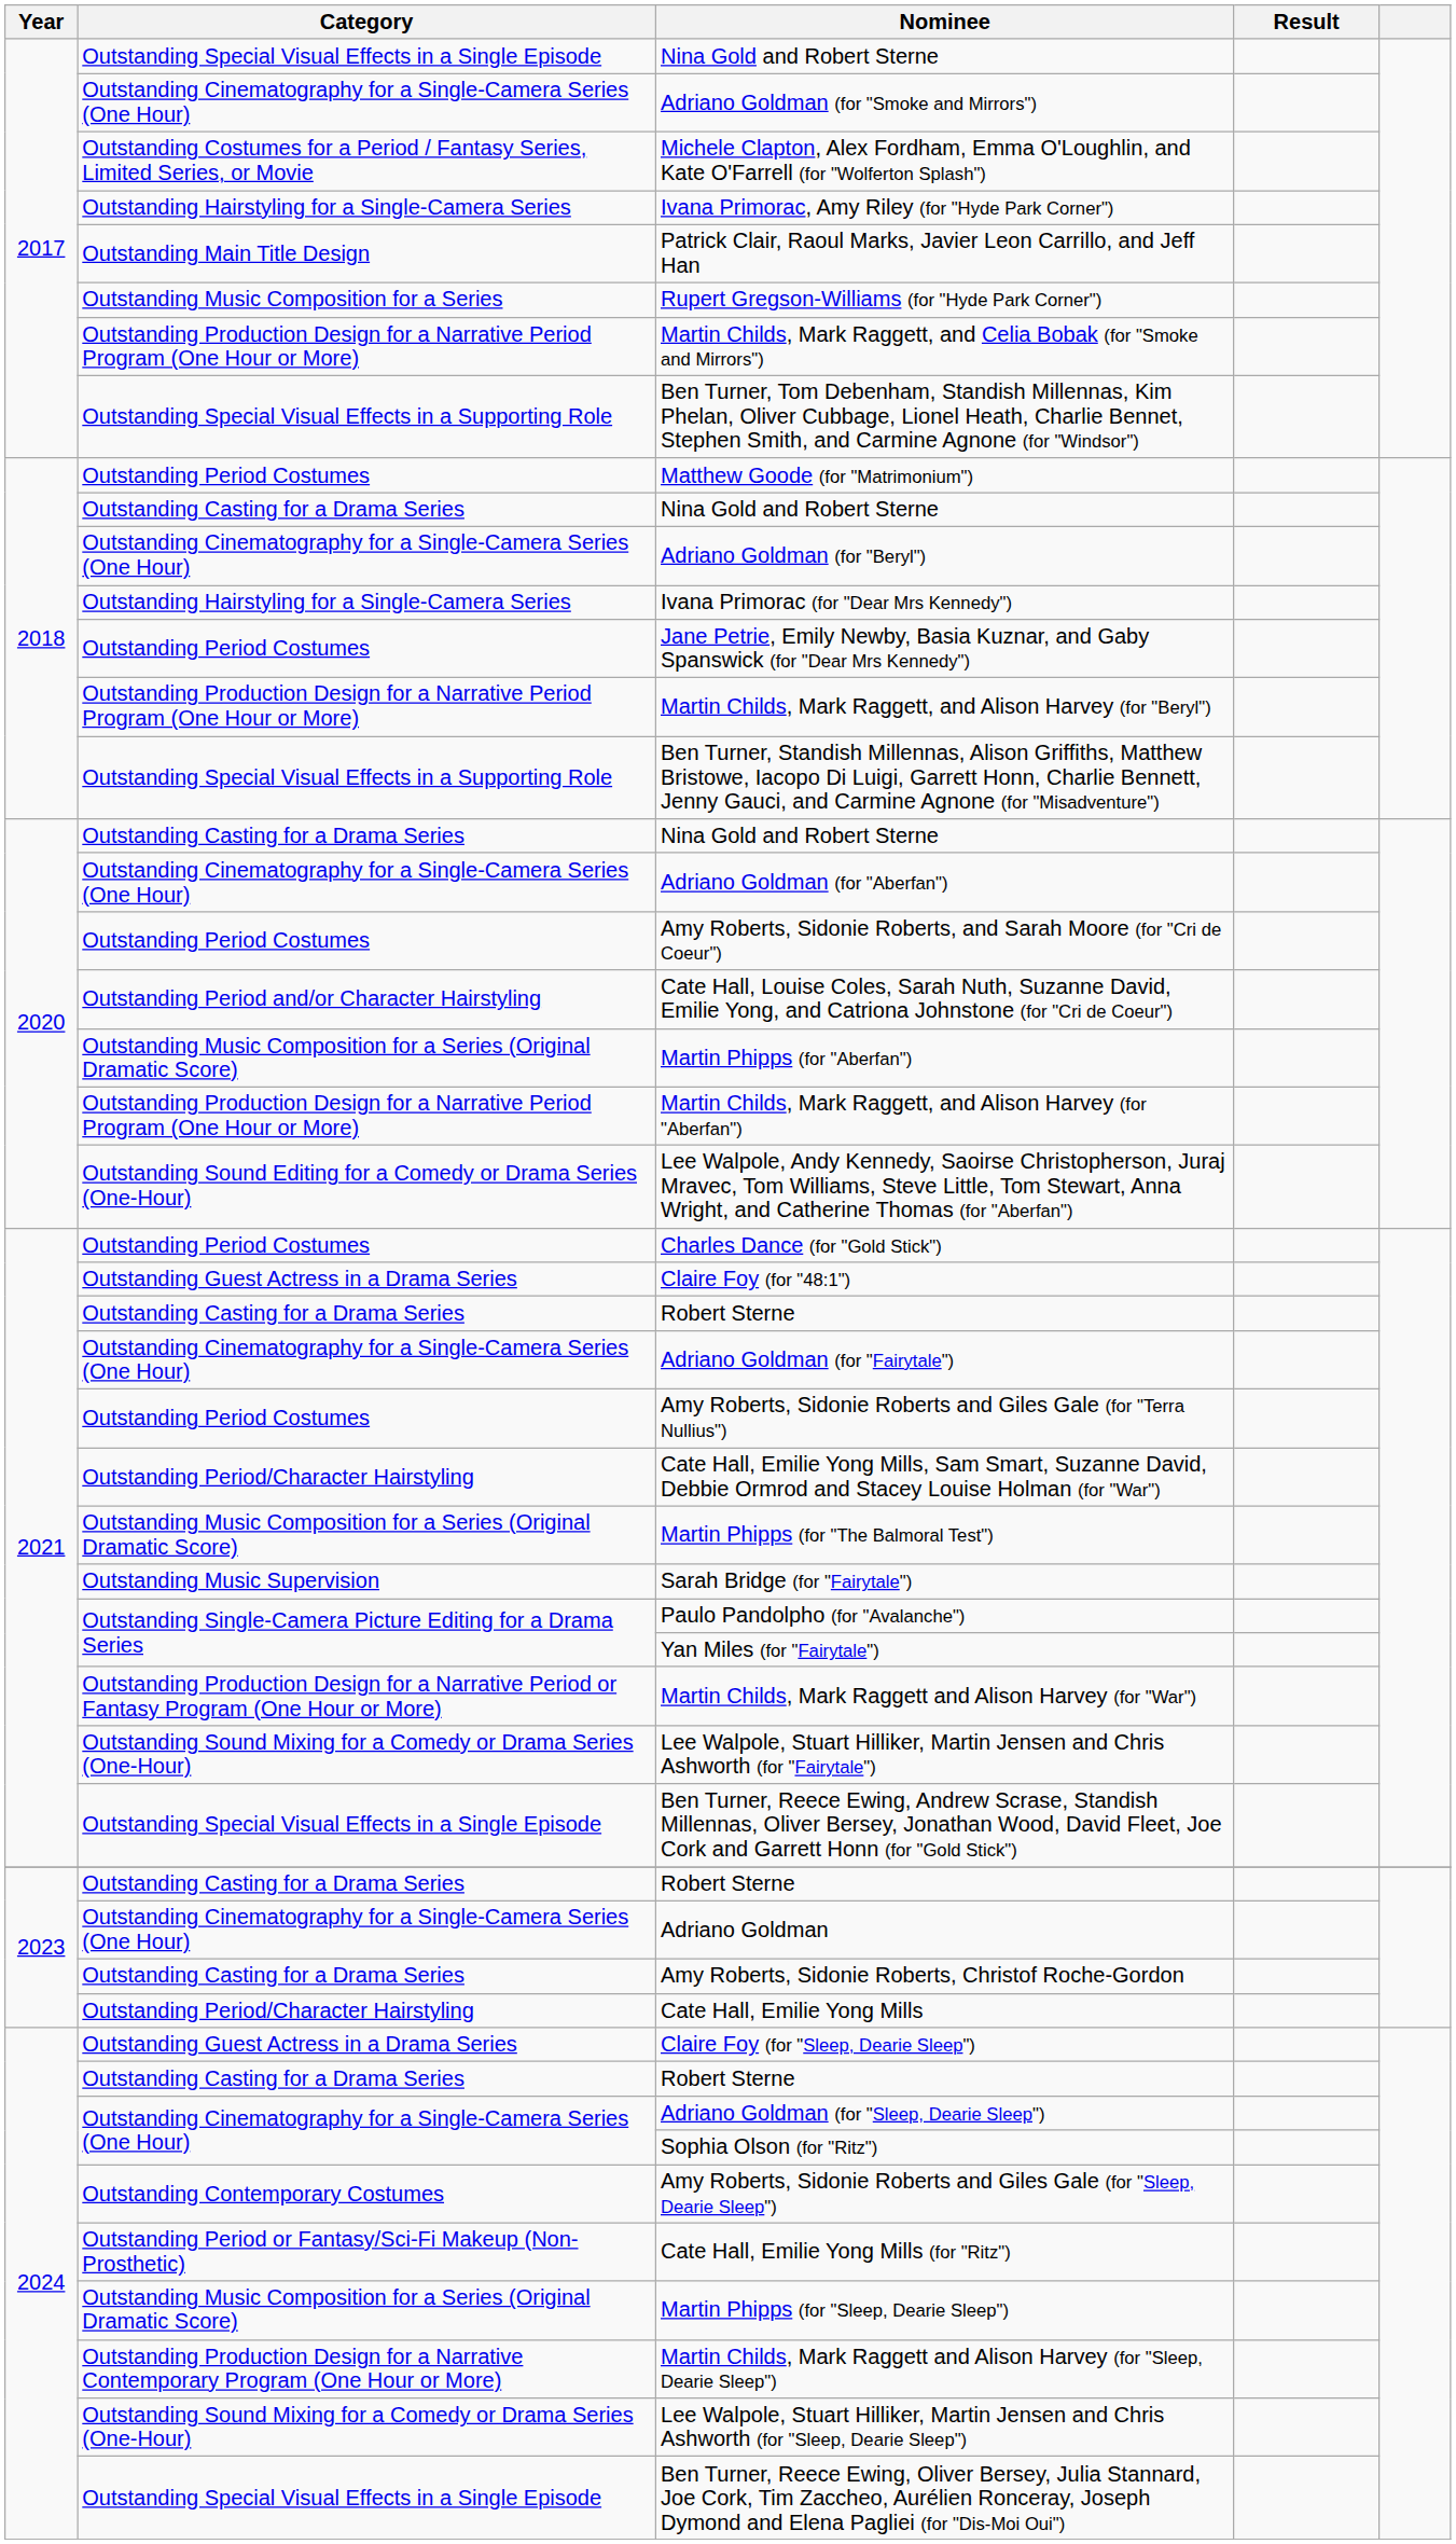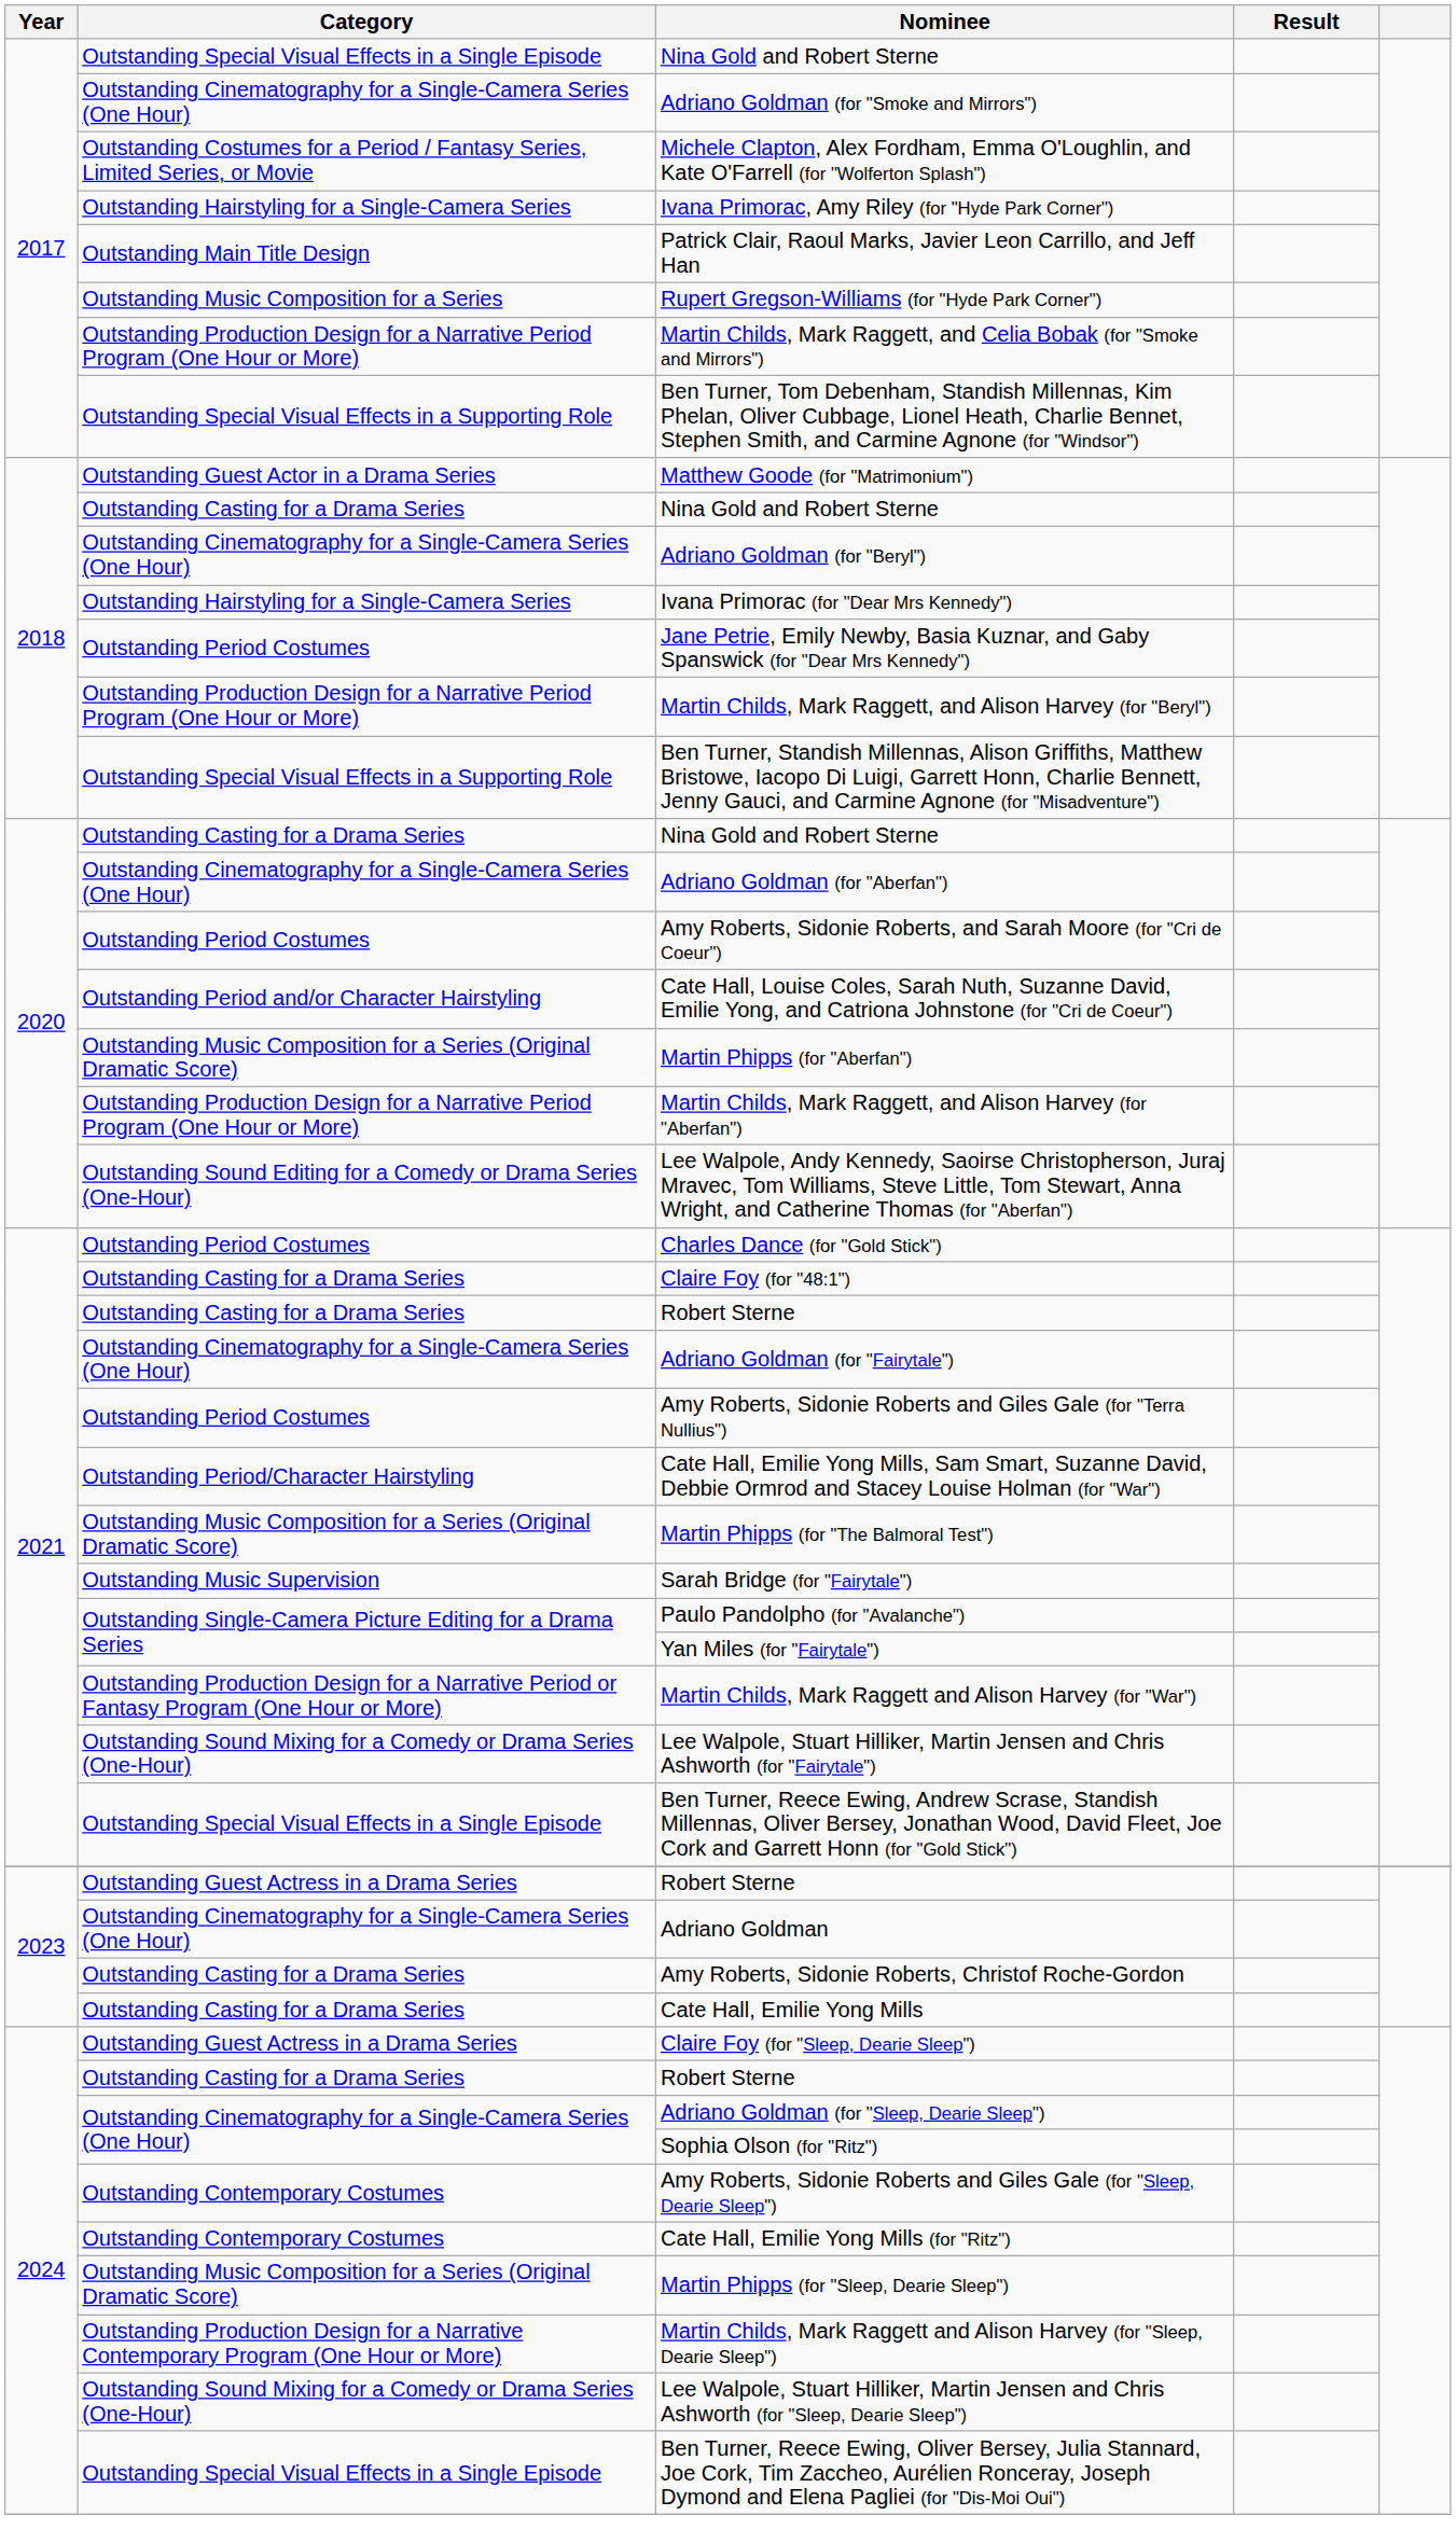 <table class="wikitable" style="width:85%;">
 <tr>
 <th width=5%>Year</th>
 <th style="width:40%;">Category</th>
 <th style="width:40%;">Nominee</th>
 <th style="width:10%;">Result</th>
 <th width=5%></th>
 </tr>
 <tr>
 <td style="text-align: center;" rowspan="8"><a href='#'>2017</a></td>
 <td><a href='#'>Outstanding Special Visual Effects in a Single Episode</a></td>
 <td><a href='#'>Nina Gold</a> and Robert Sterne</td>
 <td></td>
 <td rowspan="8"></td>
 </tr>
 <tr>
 <td><a href='#'>Outstanding Cinematography for a Single-Camera Series (One Hour)</a></td>
 <td><a href='#'>Adriano Goldman</a> <small>(for "Smoke and Mirrors")</small></td>
 <td></td>
 </tr>
 <tr>
 <td><a href='#'>Outstanding Costumes for a Period / Fantasy Series, Limited Series, or Movie</a></td>
 <td><a href='#'>Michele Clapton</a>, Alex Fordham, Emma O'Loughlin, and Kate O'Farrell <small>(for "Wolferton Splash")</small></td>
 <td></td>
 </tr>
 <tr>
 <td><a href='#'>Outstanding Hairstyling for a Single-Camera Series</a></td>
 <td><a href='#'>Ivana Primorac</a>, Amy Riley <small>(for "Hyde Park Corner")</small></td>
 <td></td>
 </tr>
 <tr>
 <td><a href='#'>Outstanding Main Title Design</a></td>
 <td>Patrick Clair, Raoul Marks, Javier Leon Carrillo, and Jeff Han</td>
 <td></td>
 </tr>
 <tr>
 <td><a href='#'>Outstanding Music Composition for a Series</a></td>
 <td><a href='#'>Rupert Gregson-Williams</a> <small>(for "Hyde Park Corner")</small></td>
 <td></td>
 </tr>
 <tr>
 <td><a href='#'>Outstanding Production Design for a Narrative Period Program (One Hour or More)</a></td>
 <td><a href='#'>Martin Childs</a>, Mark Raggett, and <a href='#'>Celia Bobak</a> <small>(for "Smoke and Mirrors")</small></td>
 <td></td>
 </tr>
 <tr>
 <td><a href='#'>Outstanding Special Visual Effects in a Supporting Role</a></td>
 <td>Ben Turner, Tom Debenham, Standish Millennas, Kim Phelan, Oliver Cubbage, Lionel Heath, Charlie Bennet, Stephen Smith, and Carmine Agnone <small>(for "Windsor")</small></td>
 <td></td>
 </tr>
 <tr>
 <td style="text-align: center;" rowspan="7"><a href='#'>2018</a></td>
-<td><a href='#'>Outstanding Period Costumes</a></td>
+<td><a href='#'>Outstanding Guest Actor in a Drama Series</a></td>
 <td><a href='#'>Matthew Goode</a> <small>(for "Matrimonium")</small></td>
 <td></td>
 <td rowspan="7"></td>
 </tr>
 <tr>
 <td><a href='#'>Outstanding Casting for a Drama Series</a></td>
 <td>Nina Gold and Robert Sterne</td>
 <td></td>
 </tr>
 <tr>
 <td><a href='#'>Outstanding Cinematography for a Single-Camera Series (One Hour)</a></td>
 <td><a href='#'>Adriano Goldman</a> <small>(for "Beryl")</small></td>
 <td></td>
 </tr>
 <tr>
 <td><a href='#'>Outstanding Hairstyling for a Single-Camera Series</a></td>
 <td>Ivana Primorac <small>(for "Dear Mrs Kennedy")</small></td>
 <td></td>
 </tr>
 <tr>
 <td><a href='#'>Outstanding Period Costumes</a></td>
 <td><a href='#'>Jane Petrie</a>, Emily Newby, Basia Kuznar, and Gaby Spanswick <small>(for "Dear Mrs Kennedy")</small></td>
 <td></td>
 </tr>
 <tr>
 <td><a href='#'>Outstanding Production Design for a Narrative Period Program (One Hour or More)</a></td>
 <td><a href='#'>Martin Childs</a>, Mark Raggett, and Alison Harvey <small>(for "Beryl")</small></td>
 <td></td>
 </tr>
 <tr>
 <td><a href='#'>Outstanding Special Visual Effects in a Supporting Role</a></td>
 <td>Ben Turner, Standish Millennas, Alison Griffiths, Matthew Bristowe, Iacopo Di Luigi, Garrett Honn, Charlie Bennett, Jenny Gauci, and Carmine Agnone <small>(for "Misadventure")</small></td>
 <td></td>
 </tr>
 <tr>
 <td style="text-align: center;" rowspan="7"><a href='#'>2020</a></td>
 <td><a href='#'>Outstanding Casting for a Drama Series</a></td>
 <td>Nina Gold and Robert Sterne</td>
 <td></td>
 <td rowspan="7"></td>
 </tr>
 <tr>
 <td><a href='#'>Outstanding Cinematography for a Single-Camera Series (One Hour)</a></td>
 <td><a href='#'>Adriano Goldman</a> <small>(for "Aberfan")</small></td>
 <td></td>
 </tr>
 <tr>
 <td><a href='#'>Outstanding Period Costumes</a></td>
 <td>Amy Roberts, Sidonie Roberts, and Sarah Moore <small>(for "Cri de Coeur")</small></td>
 <td></td>
 </tr>
 <tr>
 <td><a href='#'>Outstanding Period and/or Character Hairstyling</a></td>
 <td>Cate Hall, Louise Coles, Sarah Nuth, Suzanne David, Emilie Yong, and Catriona Johnstone <small>(for "Cri de Coeur")</small></td>
 <td></td>
 </tr>
 <tr>
 <td><a href='#'>Outstanding Music Composition for a Series (Original Dramatic Score)</a></td>
 <td><a href='#'>Martin Phipps</a> <small>(for "Aberfan")</small></td>
 <td></td>
 </tr>
 <tr>
 <td><a href='#'>Outstanding Production Design for a Narrative Period Program (One Hour or More)</a></td>
 <td><a href='#'>Martin Childs</a>, Mark Raggett, and Alison Harvey <small>(for "Aberfan")</small></td>
 <td></td>
 </tr>
 <tr>
 <td><a href='#'>Outstanding Sound Editing for a Comedy or Drama Series (One-Hour)</a></td>
 <td>Lee Walpole, Andy Kennedy, Saoirse Christopherson, Juraj Mravec, Tom Williams, Steve Little, Tom Stewart, Anna Wright, and Catherine Thomas <small>(for "Aberfan")</small></td>
 <td></td>
 </tr>
 <tr>
 <td style="text-align: center;" rowspan="13"><a href='#'>2021</a></td>
 <td><a href='#'>Outstanding Period Costumes</a></td>
 <td><a href='#'>Charles Dance</a> <small>(for "Gold Stick")</small></td>
 <td></td>
 <td rowspan="13"></td>
 </tr>
 <tr>
-<td><a href='#'>Outstanding Guest Actress in a Drama Series</a></td>
+<td><a href='#'>Outstanding Casting for a Drama Series</a></td>
 <td><a href='#'>Claire Foy</a> <small>(for "48:1")</small></td>
 <td></td>
 </tr>
 <tr>
 <td><a href='#'>Outstanding Casting for a Drama Series</a></td>
 <td>Robert Sterne</td>
 <td></td>
 </tr>
 <tr>
 <td><a href='#'>Outstanding Cinematography for a Single-Camera Series (One Hour)</a></td>
 <td><a href='#'>Adriano Goldman</a> <small>(for "<a href='#'>Fairytale</a>")</small></td>
 <td></td>
 </tr>
 <tr>
 <td><a href='#'>Outstanding Period Costumes</a></td>
 <td>Amy Roberts, Sidonie Roberts and Giles Gale <small>(for "Terra Nullius")</small></td>
 <td></td>
 </tr>
 <tr>
 <td><a href='#'>Outstanding Period/Character Hairstyling</a></td>
 <td>Cate Hall, Emilie Yong Mills, Sam Smart, Suzanne David, Debbie Ormrod and Stacey Louise Holman <small>(for "War")</small></td>
 <td></td>
 </tr>
 <tr>
 <td><a href='#'>Outstanding Music Composition for a Series (Original Dramatic Score)</a></td>
 <td><a href='#'>Martin Phipps</a> <small>(for "The Balmoral Test")</small></td>
 <td></td>
 </tr>
 <tr>
 <td><a href='#'>Outstanding Music Supervision</a></td>
 <td>Sarah Bridge <small>(for "<a href='#'>Fairytale</a>")</small></td>
 <td></td>
 </tr>
 <tr>
 <td rowspan="2"><a href='#'>Outstanding Single-Camera Picture Editing for a Drama Series</a></td>
 <td>Paulo Pandolpho <small>(for "Avalanche")</small></td>
 <td></td>
 </tr>
 <tr>
 <td>Yan Miles <small>(for "<a href='#'>Fairytale</a>")</small></td>
 <td></td>
 </tr>
 <tr>
 <td><a href='#'>Outstanding Production Design for a Narrative Period or Fantasy Program (One Hour or More)</a></td>
 <td><a href='#'>Martin Childs</a>, Mark Raggett and Alison Harvey <small>(for "War")</small></td>
 <td></td>
 </tr>
 <tr>
 <td><a href='#'>Outstanding Sound Mixing for a Comedy or Drama Series (One-Hour)</a></td>
 <td>Lee Walpole, Stuart Hilliker, Martin Jensen and Chris Ashworth <small>(for "<a href='#'>Fairytale</a>")</small></td>
 <td></td>
 </tr>
 <tr>
 <td><a href='#'>Outstanding Special Visual Effects in a Single Episode</a></td>
 <td>Ben Turner, Reece Ewing, Andrew Scrase, Standish Millennas, Oliver Bersey, Jonathan Wood, David Fleet, Joe Cork and Garrett Honn <small>(for "Gold Stick")</small></td>
 <td></td>
 </tr>
 <tr>
 </tr>
 <tr>
 <td style="text-align: center;" rowspan="4"><a href='#'>2023</a></td>
-<td><a href='#'>Outstanding Casting for a Drama Series</a></td>
+<td><a href='#'>Outstanding Guest Actress in a Drama Series</a></td>
 <td>Robert Sterne</td>
 <td></td>
 <td rowspan="4"></td>
 </tr>
 <tr>
 <td><a href='#'>Outstanding Cinematography for a Single-Camera Series (One Hour)</a></td>
 <td>Adriano Goldman </td>
 <td></td>
 </tr>
 <tr>
 <td><a href='#'>Outstanding Casting for a Drama Series</a></td>
 <td>Amy Roberts, Sidonie Roberts, Christof Roche-Gordon </td>
 <td></td>
 </tr>
 <tr>
-<td><a href='#'>Outstanding Period/Character Hairstyling</a></td>
+<td><a href='#'>Outstanding Casting for a Drama Series</a></td>
 <td>Cate Hall, Emilie Yong Mills </td>
 <td></td>
 </tr>
 <tr>
 <td style="text-align: center;" rowspan="10"><a href='#'>2024</a></td>
 <td><a href='#'>Outstanding Guest Actress in a Drama Series</a></td>
 <td><a href='#'>Claire Foy</a> <small>(for "<a href='#'>Sleep, Dearie Sleep</a>")</small></td>
 <td></td>
 <td rowspan="10"></td>
 </tr>
 <tr>
 <td><a href='#'>Outstanding Casting for a Drama Series</a></td>
 <td>Robert Sterne</td>
 <td></td>
 </tr>
 <tr>
 <td rowspan="2"><a href='#'>Outstanding Cinematography for a Single-Camera Series (One Hour)</a></td>
 <td><a href='#'>Adriano Goldman</a> <small>(for "<a href='#'>Sleep, Dearie Sleep</a>")</small></td>
 <td></td>
 </tr>
 <tr>
 <td>Sophia Olson <small> (for "Ritz")</small></td>
 <td></td>
 </tr>
 <tr>
 <td><a href='#'>Outstanding Contemporary Costumes</a></td>
 <td>Amy Roberts, Sidonie Roberts and Giles Gale <small>(for "<a href='#'>Sleep, Dearie Sleep</a>")</small></td>
 <td></td>
 </tr>
 <tr>
-<td><a href='#'>Outstanding Period or Fantasy/Sci-Fi Makeup (Non-Prosthetic)</a></td>
+<td><a href='#'>Outstanding Contemporary Costumes</a></td>
 <td>Cate Hall, Emilie Yong Mills <small>(for "Ritz")</small></td>
 <td></td>
 </tr>
 <tr>
 <td><a href='#'>Outstanding Music Composition for a Series (Original Dramatic Score)</a></td>
 <td><a href='#'>Martin Phipps</a> <small>(for "Sleep, Dearie Sleep")</small></td>
 <td></td>
 </tr>
 <tr>
 <td><a href='#'>Outstanding Production Design for a Narrative Contemporary Program (One Hour or More)</a></td>
 <td><a href='#'>Martin Childs</a>, Mark Raggett and Alison Harvey <small>(for "Sleep, Dearie Sleep")</small></td>
 <td></td>
 </tr>
 <tr>
 <td><a href='#'>Outstanding Sound Mixing for a Comedy or Drama Series (One-Hour)</a></td>
 <td>Lee Walpole, Stuart Hilliker, Martin Jensen and Chris Ashworth <small>(for "Sleep, Dearie Sleep")</small></td>
 <td></td>
 </tr>
 <tr>
 <td><a href='#'>Outstanding Special Visual Effects in a Single Episode</a></td>
 <td>Ben Turner, Reece Ewing, Oliver Bersey, Julia Stannard, Joe Cork, Tim Zaccheo, Aurélien Ronceray, Joseph Dymond and Elena Pagliei <small>(for "Dis-Moi Oui")</small></td>
 <td></td>
 </tr>
 <tr>
 </tr>
 </table>
